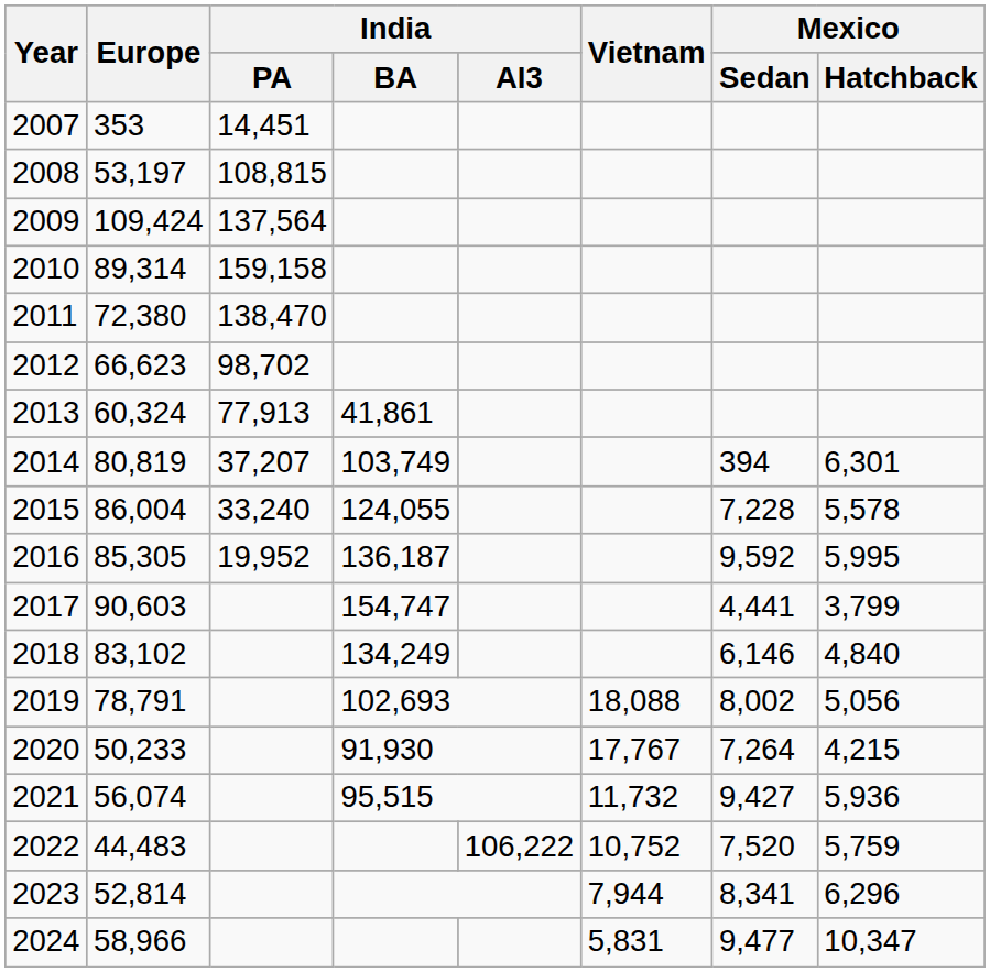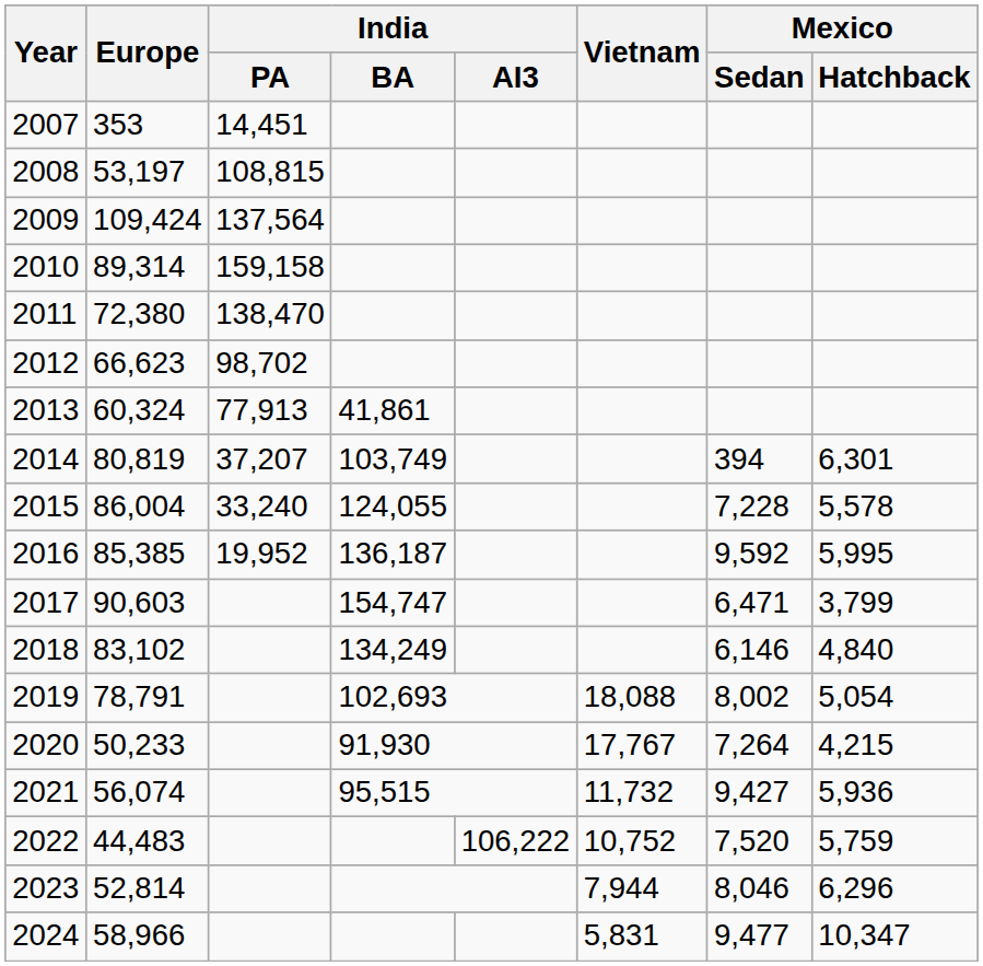 <table class="wikitable">
 <tr>
 <th rowspan="2">Year</th>
 <th rowspan="2">Europe</th>
 <th colspan="3">India</th>
 <th rowspan="2">Vietnam</th>
 <th colspan="2">Mexico</th>
 </tr>
 <tr>
 <th>PA</th>
 <th>BA</th>
 <th>AI3</th>
 <th>Sedan</th>
 <th>Hatchback</th>
 </tr>
 <tr>
 <td>2007</td>
 <td>353</td>
 <td>14,451</td>
 <td></td>
 <td></td>
 <td></td>
 <td></td>
 <td></td>
 </tr>
 <tr>
 <td>2008</td>
 <td>53,197</td>
 <td>108,815</td>
 <td></td>
 <td></td>
 <td></td>
 <td></td>
 <td></td>
 </tr>
 <tr>
 <td>2009</td>
 <td>109,424</td>
 <td>137,564</td>
 <td></td>
 <td></td>
 <td></td>
 <td></td>
 <td></td>
 </tr>
 <tr>
 <td>2010</td>
 <td>89,314</td>
 <td>159,158</td>
 <td></td>
 <td></td>
 <td></td>
 <td></td>
 <td></td>
 </tr>
 <tr>
 <td>2011</td>
 <td>72,380</td>
 <td>138,470</td>
 <td></td>
 <td></td>
 <td></td>
 <td></td>
 <td></td>
 </tr>
 <tr>
 <td>2012</td>
 <td>66,623</td>
 <td>98,702</td>
 <td></td>
 <td></td>
 <td></td>
 <td></td>
 <td></td>
 </tr>
 <tr>
 <td>2013</td>
 <td>60,324</td>
 <td>77,913</td>
 <td>41,861</td>
 <td></td>
 <td></td>
 <td></td>
 <td></td>
 </tr>
 <tr>
 <td>2014</td>
 <td>80,819</td>
 <td>37,207</td>
 <td>103,749</td>
 <td></td>
 <td></td>
 <td>394</td>
 <td>6,301</td>
 </tr>
 <tr>
 <td>2015</td>
 <td>86,004</td>
 <td>33,240</td>
 <td>124,055</td>
 <td></td>
 <td></td>
 <td>7,228</td>
 <td>5,578</td>
 </tr>
 <tr>
 <td>2016</td>
-<td>85,305</td>
+<td>85,385</td>
 <td>19,952</td>
 <td>136,187</td>
 <td></td>
 <td></td>
 <td>9,592</td>
 <td>5,995</td>
 </tr>
 <tr>
 <td>2017</td>
 <td>90,603</td>
 <td></td>
 <td>154,747</td>
 <td></td>
 <td></td>
-<td>4,441</td>
+<td>6,471</td>
 <td>3,799</td>
 </tr>
 <tr>
 <td>2018</td>
 <td>83,102</td>
 <td></td>
 <td>134,249</td>
 <td></td>
 <td></td>
 <td>6,146</td>
 <td>4,840</td>
 </tr>
 <tr>
 <td>2019</td>
 <td>78,791</td>
 <td></td>
 <td colspan="2">102,693</td>
 <td>18,088</td>
 <td>8,002</td>
-<td>5,056</td>
+<td>5,054</td>
 </tr>
 <tr>
 <td>2020</td>
 <td>50,233</td>
 <td></td>
 <td colspan="2">91,930</td>
 <td>17,767</td>
 <td>7,264</td>
 <td>4,215</td>
 </tr>
 <tr>
 <td>2021</td>
 <td>56,074</td>
 <td></td>
 <td colspan="2">95,515</td>
 <td>11,732</td>
 <td>9,427</td>
 <td>5,936</td>
 </tr>
 <tr>
 <td>2022</td>
 <td>44,483</td>
 <td></td>
 <td></td>
 <td>106,222</td>
 <td>10,752</td>
 <td>7,520</td>
 <td>5,759</td>
 </tr>
 <tr>
 <td>2023</td>
 <td>52,814</td>
 <td></td>
 <td colspan="2"></td>
 <td>7,944</td>
-<td>8,341</td>
+<td>8,046</td>
 <td>6,296</td>
 </tr>
 <tr>
 <td>2024</td>
 <td>58,966</td>
 <td></td>
 <td></td>
 <td></td>
 <td>5,831</td>
 <td>9,477</td>
 <td>10,347</td>
 </tr>
 </table>
